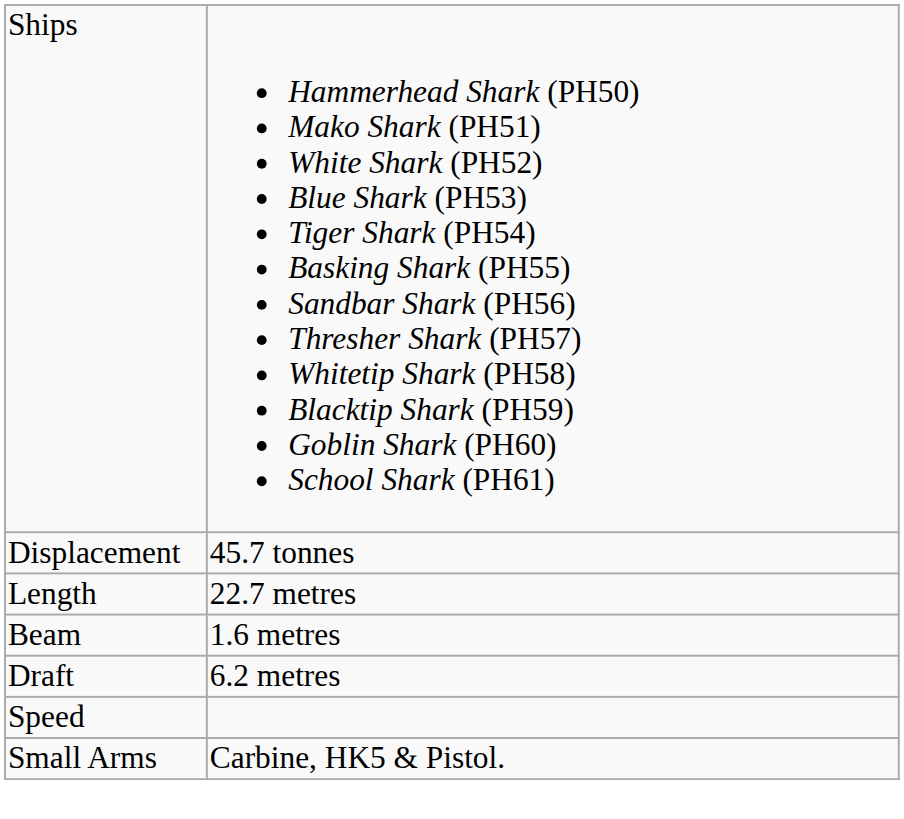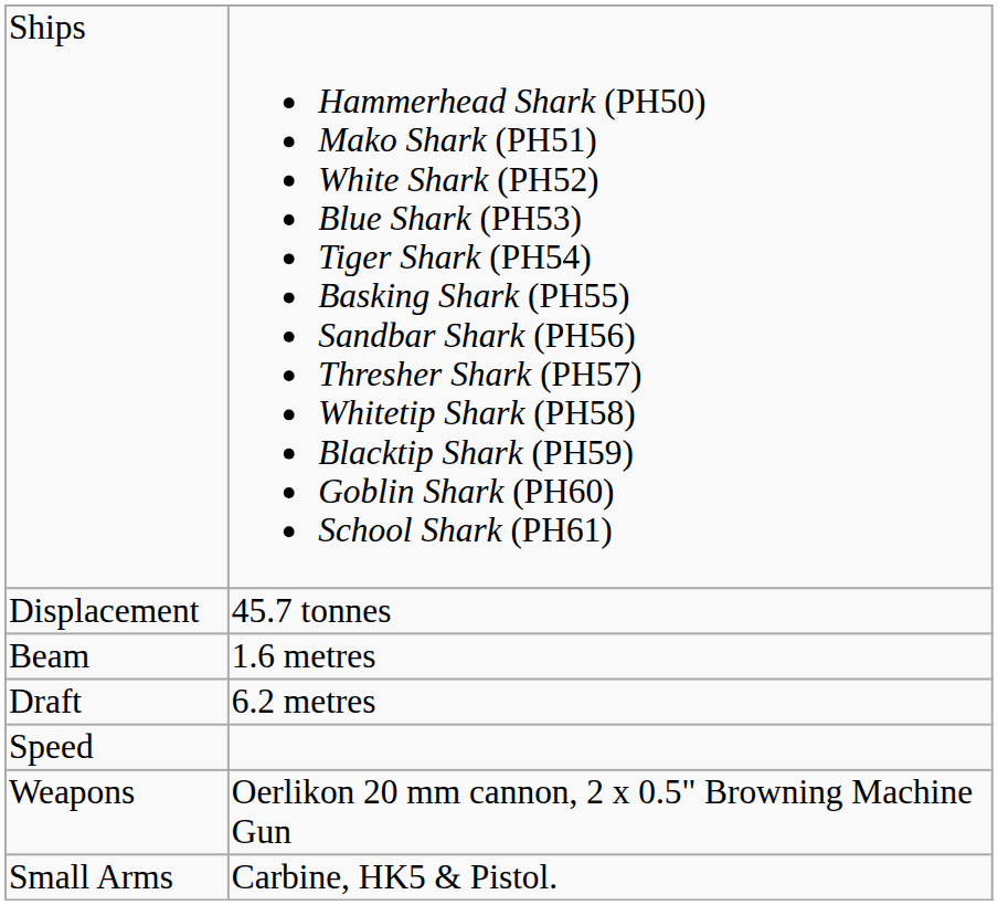 <table align="left" border="1" style="background: #F9F9F9; border: 1px solid #AAA; border-collapse: collapse">
 <tr>
 <td valign="top" width="100">Ships</td>
 <td valign="top" width="350"><br><ul><li><em>Hammerhead Shark</em> (PH50)</li><li><em>Mako Shark</em> (PH51)</li><li><em>White Shark</em> (PH52)</li><li><em>Blue Shark</em> (PH53)</li><li><em>Tiger Shark</em> (PH54)</li><li><em>Basking Shark</em> (PH55)</li><li><em>Sandbar Shark</em> (PH56)</li><li><em>Thresher Shark</em> (PH57)</li><li><em>Whitetip Shark</em> (PH58)</li><li><em>Blacktip Shark</em> (PH59)</li><li><em>Goblin Shark</em> (PH60)</li><li><em>School Shark</em> (PH61)</li></ul></td>
 </tr>
 <tr>
 <td valign="top" width="100">Displacement</td>
 <td valign="top" width="350">45.7 tonnes</td>
-</tr>
-<tr>
-<td valign="top" width="100">Length</td>
-<td valign="top" width="350">22.7 metres</td>
 </tr>
 <tr>
 <td valign="top" width="100">Beam</td>
 <td valign="top" width="350">1.6 metres</td>
 </tr>
 <tr>
 <td valign="top" width="100">Draft</td>
 <td valign="top" width="350">6.2 metres</td>
 </tr>
 <tr>
 <td valign="top" width="100">Speed</td>
 <td valign="top" width="350"></td>
 </tr>
 <tr>
+<td valign="top" width="100">Weapons</td>
+<td valign="top" width="350">Oerlikon 20 mm cannon, 2 x 0.5" Browning Machine Gun</td>
+</tr>
+<tr>
 <td valign="top" width="100">Small Arms</td>
 <td valign="top" width="350">Carbine, HK5 & Pistol.</td>
 </tr>
 </table>
